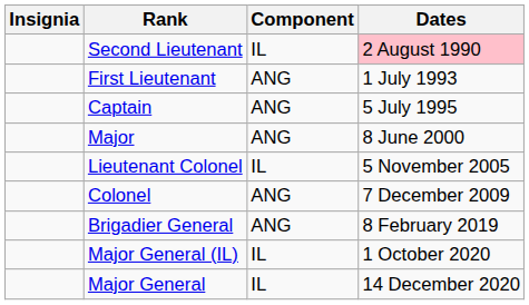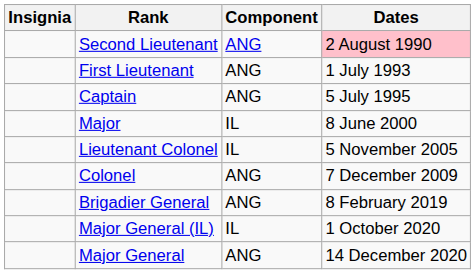 <table class="wikitable">
 <tr>
 <th>Insignia</th>
 <th>Rank</th>
 <th>Component</th>
 <th>Dates</th>
 </tr>
 <tr>
 <td></td>
 <td><a href='#'>Second Lieutenant</a></td>
-<td>IL</td>
+<td><a href='#'>ANG</a></td>
 <td style="background: pink;">2 August 1990</td>
 </tr>
 <tr>
 <td></td>
 <td><a href='#'>First Lieutenant</a></td>
 <td>ANG</td>
 <td>1 July 1993</td>
 </tr>
 <tr>
 <td></td>
 <td><a href='#'>Captain</a></td>
 <td>ANG</td>
 <td>5 July 1995</td>
 </tr>
 <tr>
 <td></td>
 <td><a href='#'>Major</a></td>
-<td>ANG</td>
+<td>IL</td>
 <td>8 June 2000</td>
 </tr>
 <tr>
 <td></td>
 <td><a href='#'>Lieutenant Colonel</a></td>
 <td>IL</td>
 <td>5 November 2005</td>
 </tr>
 <tr>
 <td></td>
 <td><a href='#'>Colonel</a></td>
 <td>ANG</td>
 <td>7 December 2009</td>
 </tr>
 <tr>
 <td></td>
 <td><a href='#'>Brigadier General</a></td>
 <td>ANG</td>
 <td>8 February 2019</td>
 </tr>
 <tr>
 <td></td>
 <td><a href='#'>Major General (IL)</a></td>
 <td>IL</td>
 <td>1 October 2020</td>
 </tr>
 <tr>
 <td></td>
 <td><a href='#'>Major General</a></td>
-<td>IL</td>
+<td>ANG</td>
 <td>14 December 2020</td>
 </tr>
 </table>
